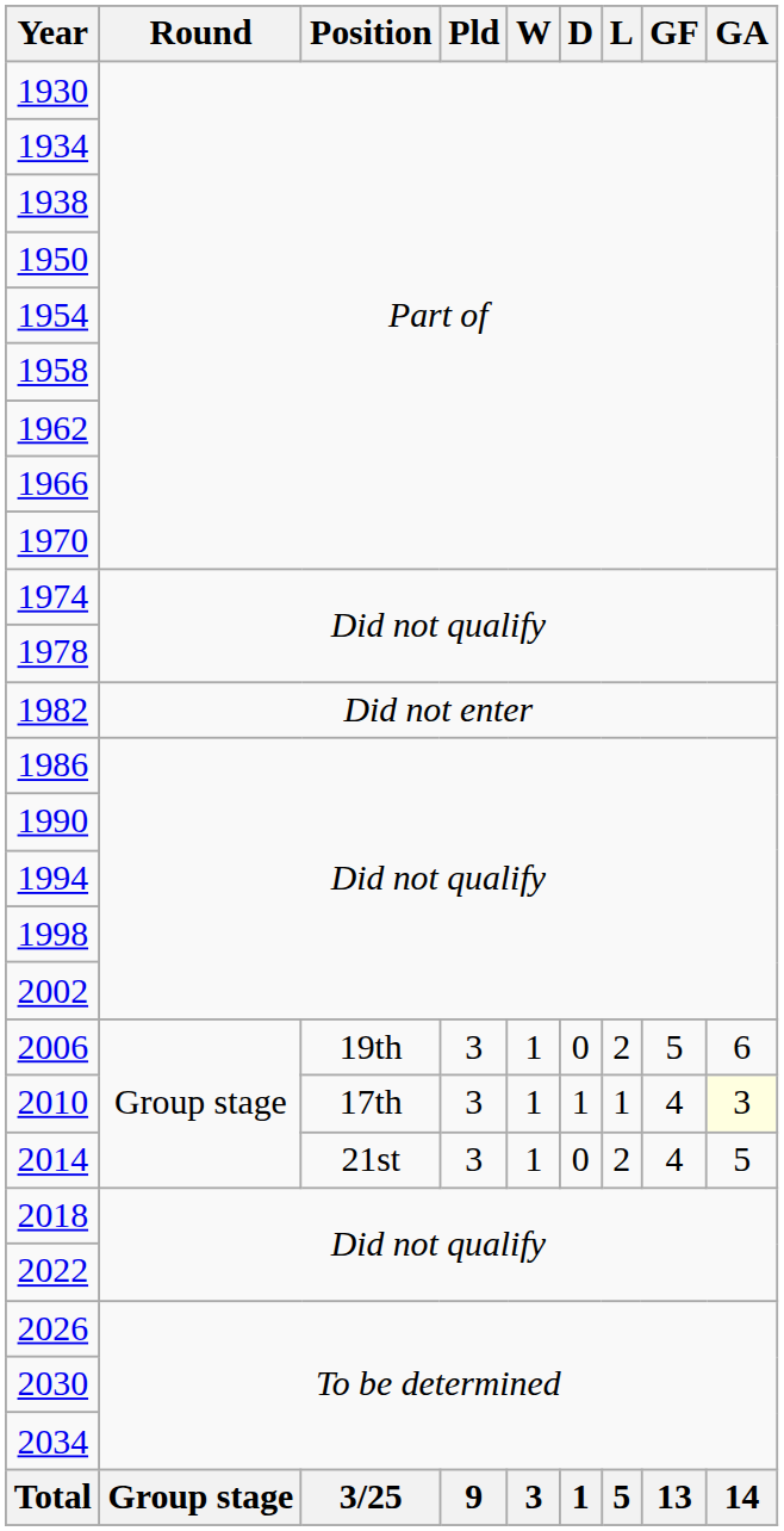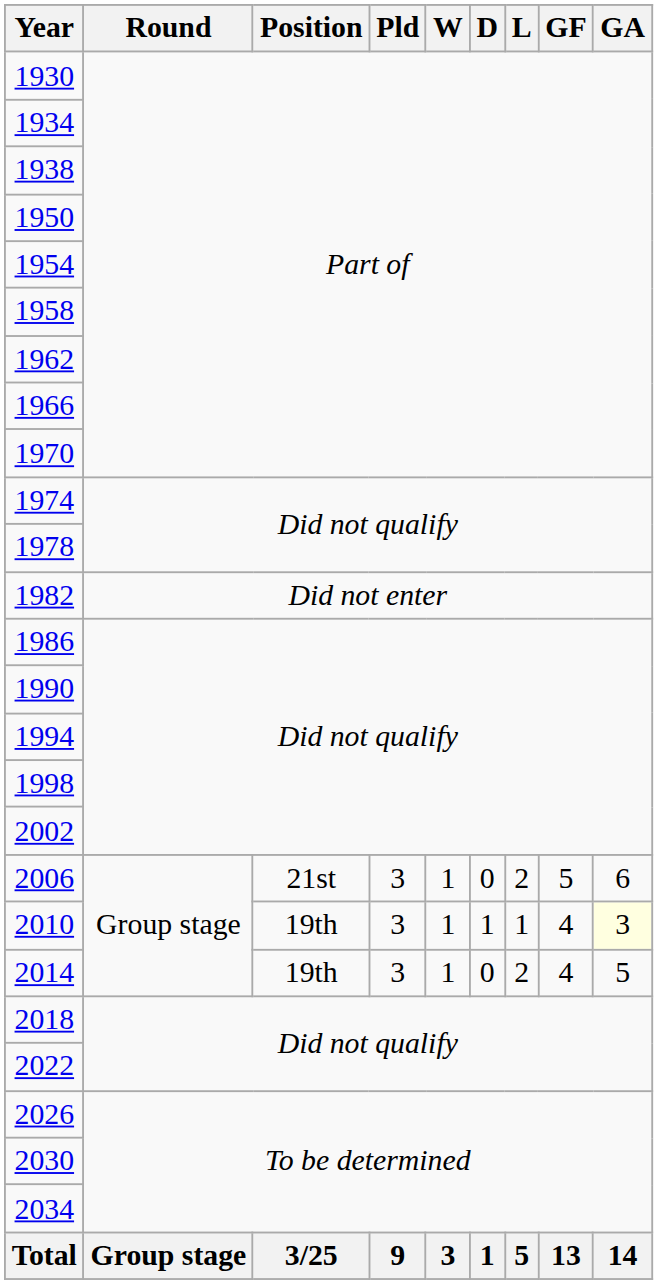 <table class="wikitable" style="text-align: center;">
 <tr>
 <th>Year</th>
 <th>Round</th>
 <th>Position</th>
 <th>Pld</th>
 <th>W</th>
 <th>D</th>
 <th>L</th>
 <th>GF</th>
 <th>GA</th>
 </tr>
 <tr>
 <td> <a href='#'>1930</a></td>
 <td colspan=8 rowspan=9><em>Part of  </em></td>
 </tr>
 <tr>
 <td> <a href='#'>1934</a></td>
 </tr>
 <tr>
 <td> <a href='#'>1938</a></td>
 </tr>
 <tr>
 <td> <a href='#'>1950</a></td>
 </tr>
 <tr>
 <td> <a href='#'>1954</a></td>
 </tr>
 <tr>
 <td> <a href='#'>1958</a></td>
 </tr>
 <tr>
 <td> <a href='#'>1962</a></td>
 </tr>
 <tr>
 <td> <a href='#'>1966</a></td>
 </tr>
 <tr>
 <td> <a href='#'>1970</a></td>
 </tr>
 <tr>
 <td> <a href='#'>1974</a></td>
 <td colspan=8 rowspan=2><em>Did not qualify</em></td>
 </tr>
 <tr>
 <td> <a href='#'>1978</a></td>
 </tr>
 <tr>
 <td> <a href='#'>1982</a></td>
 <td colspan=8><em>Did not enter</em></td>
 </tr>
 <tr>
 <td> <a href='#'>1986</a></td>
 <td colspan=8 rowspan=5><em>Did not qualify</em></td>
 </tr>
 <tr>
 <td> <a href='#'>1990</a></td>
 </tr>
 <tr>
 <td> <a href='#'>1994</a></td>
 </tr>
 <tr>
 <td> <a href='#'>1998</a></td>
 </tr>
 <tr>
 <td>  <a href='#'>2002</a></td>
 </tr>
 <tr>
 <td> <a href='#'>2006</a></td>
 <td rowspan=3>Group stage</td>
-<td>19th</td>
+<td>21st</td>
 <td>3</td>
 <td>1</td>
 <td>0</td>
 <td>2</td>
 <td>5</td>
 <td>6</td>
 </tr>
 <tr>
 <td> <a href='#'>2010</a></td>
-<td>17th</td>
+<td>19th</td>
 <td>3</td>
 <td>1</td>
 <td>1</td>
 <td>1</td>
 <td>4</td>
 <td style="background: lightyellow;">3</td>
 </tr>
 <tr>
 <td> <a href='#'>2014</a></td>
-<td>21st</td>
+<td>19th</td>
 <td>3</td>
 <td>1</td>
 <td>0</td>
 <td>2</td>
 <td>4</td>
 <td>5</td>
 </tr>
 <tr>
 <td> <a href='#'>2018</a></td>
 <td colspan=8 rowspan=2><em>Did not qualify</em></td>
 </tr>
 <tr>
 <td> <a href='#'>2022</a></td>
 </tr>
 <tr>
 <td>   <a href='#'>2026</a></td>
 <td colspan=8 rowspan=3><em>To be determined</em></td>
 </tr>
 <tr>
 <td>   <a href='#'>2030</a></td>
 </tr>
 <tr>
 <td> <a href='#'>2034</a></td>
 </tr>
 <tr>
 <th>Total</th>
 <th>Group stage</th>
 <th>3/25</th>
 <th>9</th>
 <th>3</th>
 <th>1</th>
 <th>5</th>
 <th>13</th>
 <th>14</th>
 </tr>
 </table>
